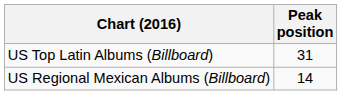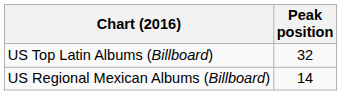 <table class="wikitable sortable plainrowheaders" style="text-align:center">
 <tr>
 <th align="left">Chart (2016)</th>
 <th style="text-align:center;">Peak<br>position</th>
 </tr>
 <tr>
 <td align="left">US Top Latin Albums (<em>Billboard</em>)</td>
-<td align="center">31</td>
+<td align="center">32</td>
 </tr>
 <tr>
 <td align="left">US Regional Mexican Albums (<em>Billboard</em>)</td>
 <td align="center">14</td>
 </tr>
 </table>
